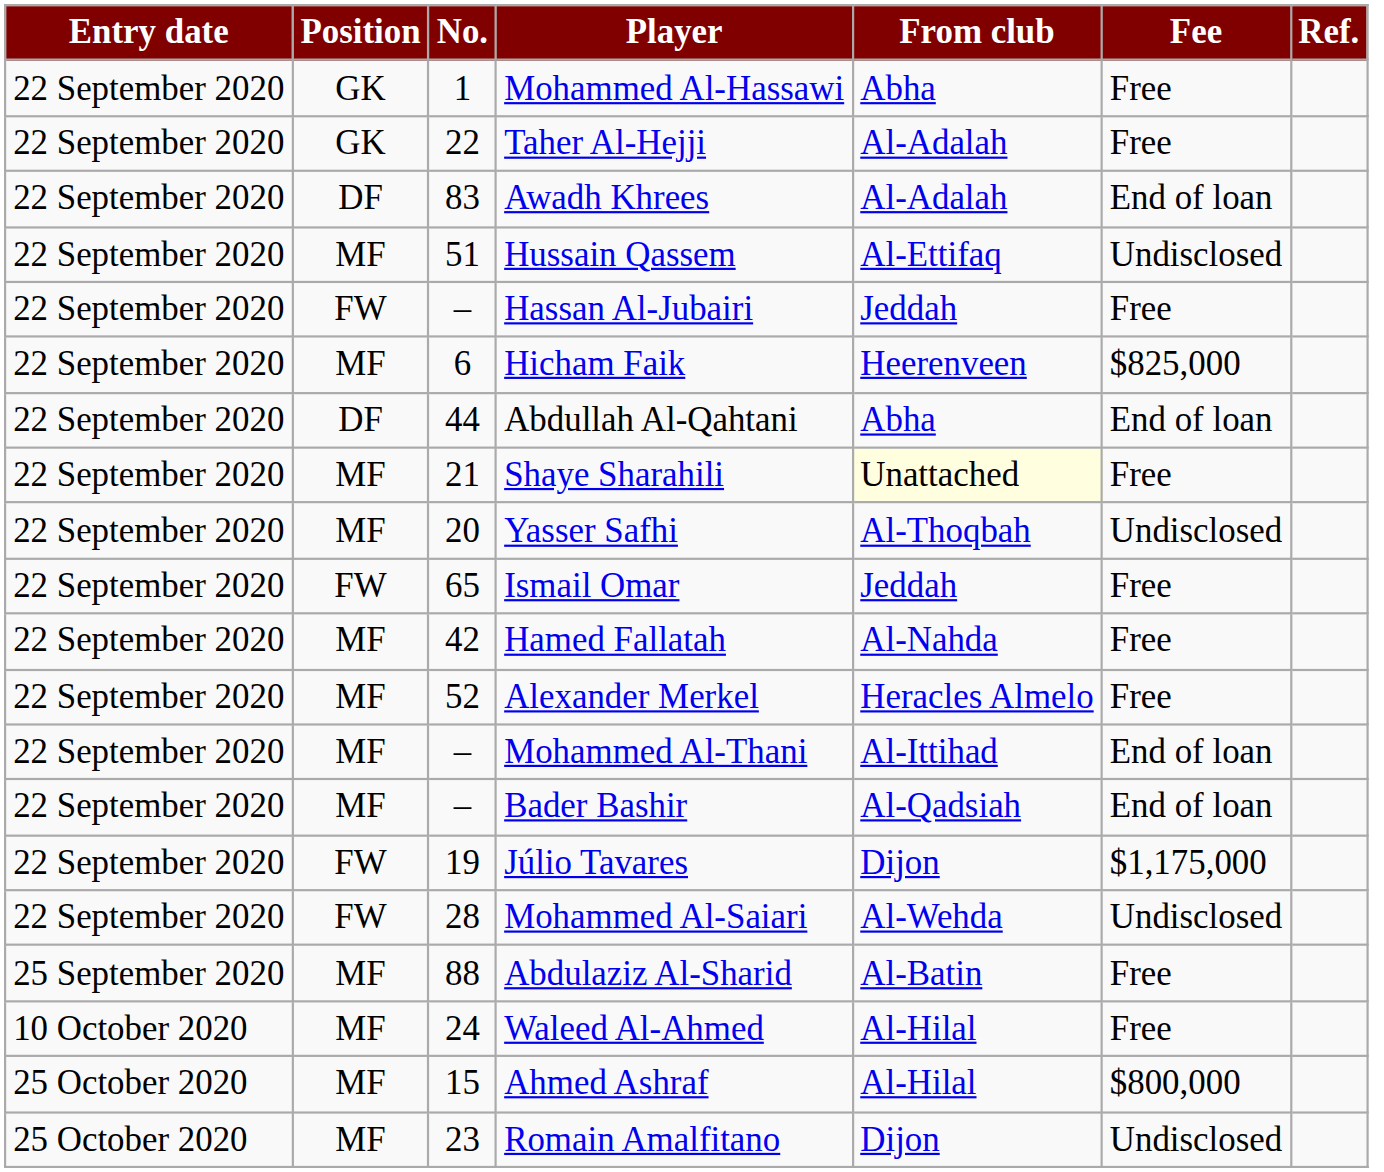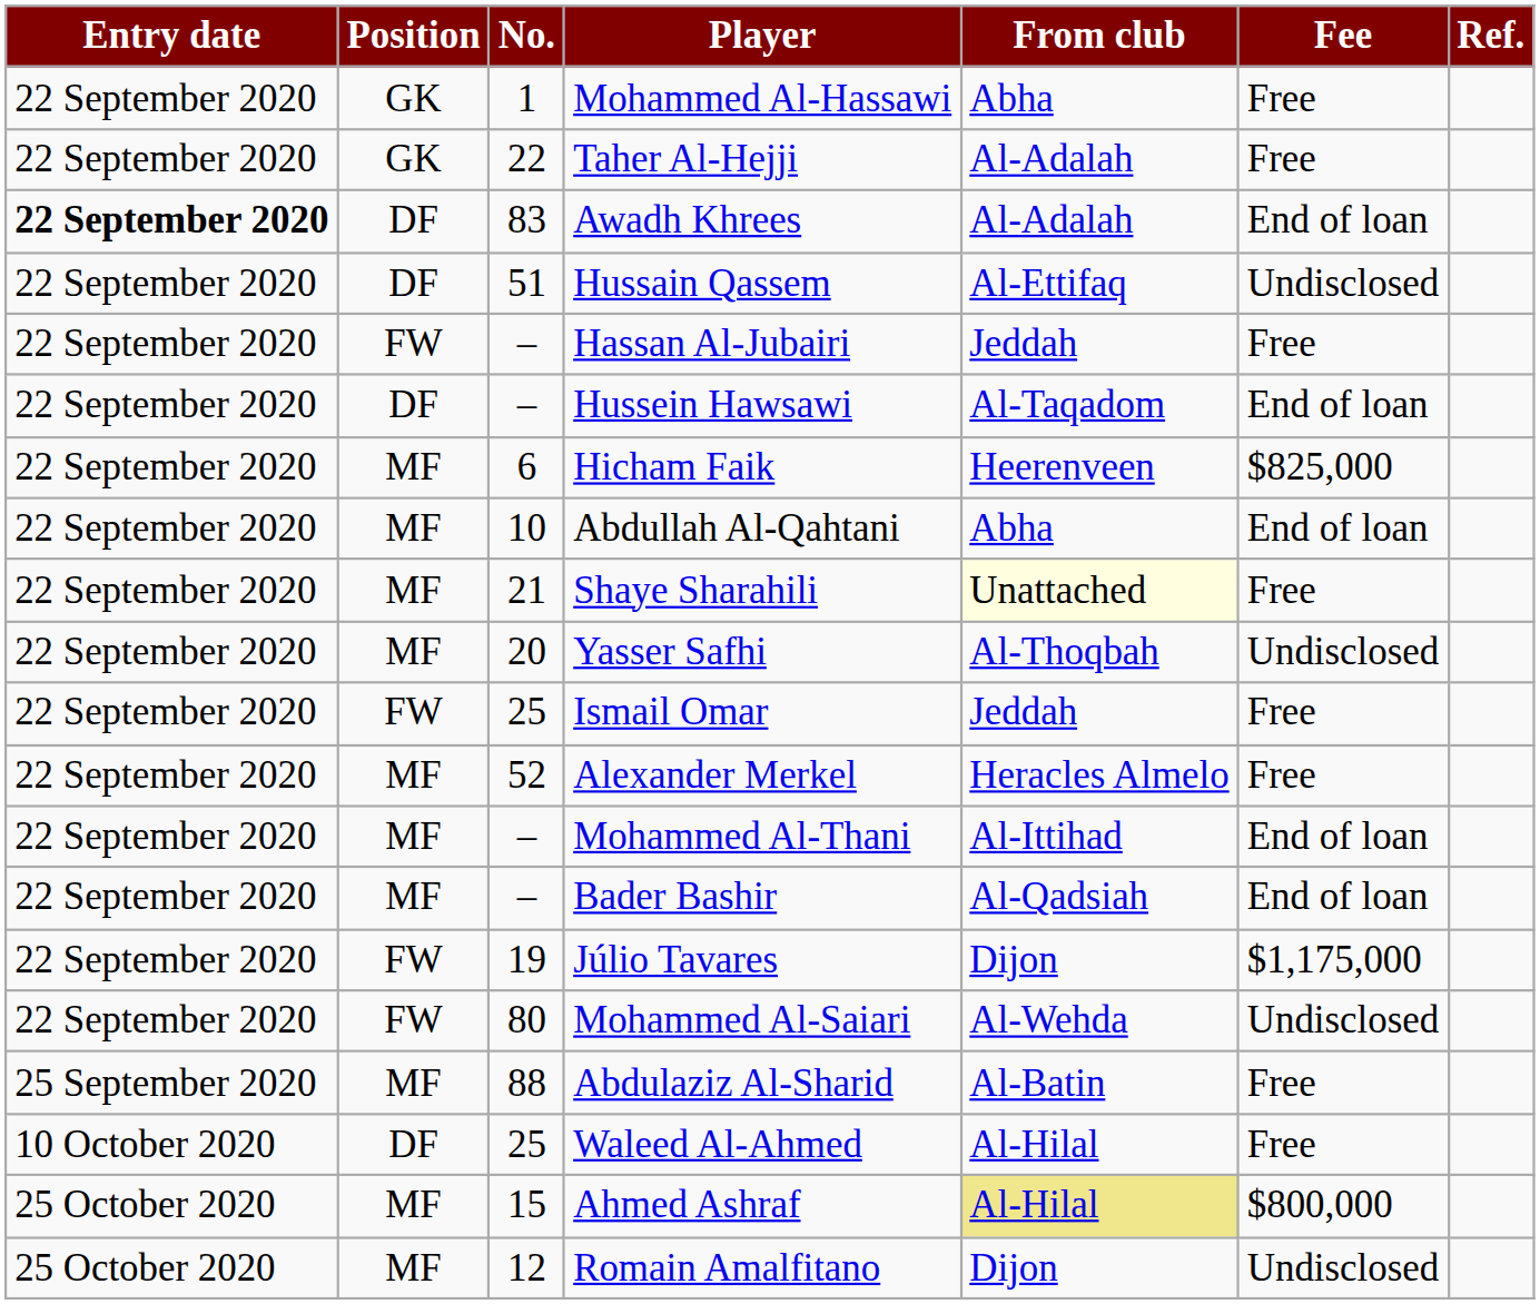 <table class="wikitable sortable">
 <tr>
 <th style="background:maroon; color:white;"><strong>Entry date</strong></th>
 <th style="background:maroon; color:white;"><strong>Position</strong></th>
 <th style="background:maroon; color:white;"><strong>No.</strong></th>
 <th style="background:maroon; color:white;"><strong>Player</strong></th>
 <th style="background:maroon; color:white;"><strong>From club</strong></th>
 <th style="background:maroon; color:white;"><strong>Fee</strong></th>
 <th style="background:maroon; color:white;"><strong>Ref.</strong></th>
 </tr>
 <tr>
 <td>22 September 2020</td>
 <td style="text-align:center;">GK</td>
 <td style="text-align:center;">1</td>
 <td style="text-align:left;"> <a href='#'>Mohammed Al-Hassawi</a></td>
 <td style="text-align:left;"> <a href='#'>Abha</a></td>
 <td>Free</td>
 <td></td>
 </tr>
 <tr>
 <td>22 September 2020</td>
 <td style="text-align:center;">GK</td>
 <td style="text-align:center;">22</td>
 <td style="text-align:left;"> <a href='#'>Taher Al-Hejji</a></td>
 <td style="text-align:left;"> <a href='#'>Al-Adalah</a></td>
 <td>Free</td>
 <td></td>
 </tr>
 <tr>
-<td>22 September 2020</td>
+<td><strong>22 September 2020</strong></td>
 <td style="text-align:center;">DF</td>
 <td style="text-align:center;">83</td>
 <td style="text-align:left;"> <a href='#'>Awadh Khrees</a></td>
 <td style="text-align:left;"> <a href='#'>Al-Adalah</a></td>
 <td>End of loan</td>
 <td></td>
 </tr>
 <tr>
 <td>22 September 2020</td>
-<td style="text-align:center;">MF</td>
+<td style="text-align:center;">DF</td>
 <td style="text-align:center;">51</td>
 <td style="text-align:left;"> <a href='#'>Hussain Qassem</a></td>
 <td style="text-align:left;"> <a href='#'>Al-Ettifaq</a></td>
 <td>Undisclosed</td>
 <td></td>
 </tr>
 <tr>
 <td>22 September 2020</td>
 <td style="text-align:center;">FW</td>
 <td style="text-align:center;">–</td>
 <td style="text-align:left;"> <a href='#'>Hassan Al-Jubairi</a></td>
 <td style="text-align:left;"> <a href='#'>Jeddah</a></td>
 <td>Free</td>
 <td></td>
 </tr>
 <tr>
 <td>22 September 2020</td>
+<td style="text-align:center;">DF</td>
+<td style="text-align:center;">–</td>
+<td style="text-align:left;"> <a href='#'>Hussein Hawsawi</a></td>
+<td style="text-align:left;"> <a href='#'>Al-Taqadom</a></td>
+<td>End of loan</td>
+<td></td>
+</tr>
+<tr>
+<td>22 September 2020</td>
 <td style="text-align:center;">MF</td>
 <td style="text-align:center;">6</td>
 <td style="text-align:left;"> <a href='#'>Hicham Faik</a></td>
 <td style="text-align:left;"> <a href='#'>Heerenveen</a></td>
 <td>$825,000</td>
 <td></td>
 </tr>
 <tr>
 <td>22 September 2020</td>
-<td style="text-align:center;">DF</td>
-<td style="text-align:center;">44</td>
+<td style="text-align:center;">MF</td>
+<td style="text-align:center;">10</td>
 <td style="text-align:left;"> Abdullah Al-Qahtani</td>
 <td style="text-align:left;"> <a href='#'>Abha</a></td>
 <td>End of loan</td>
 <td></td>
 </tr>
 <tr>
 <td>22 September 2020</td>
 <td style="text-align:center;">MF</td>
 <td style="text-align:center;">21</td>
 <td style="text-align:left;"> <a href='#'>Shaye Sharahili</a></td>
 <td style="background: lightyellow; text-align:left;">Unattached</td>
 <td>Free</td>
 <td></td>
 </tr>
 <tr>
 <td>22 September 2020</td>
 <td style="text-align:center;">MF</td>
 <td style="text-align:center;">20</td>
 <td style="text-align:left;"> <a href='#'>Yasser Safhi</a></td>
 <td style="text-align:left;"> <a href='#'>Al-Thoqbah</a></td>
 <td>Undisclosed</td>
 <td></td>
 </tr>
 <tr>
 <td>22 September 2020</td>
 <td style="text-align:center;">FW</td>
-<td style="text-align:center;">65</td>
+<td style="text-align:center;">25</td>
 <td style="text-align:left;"> <a href='#'>Ismail Omar</a></td>
 <td style="text-align:left;"> <a href='#'>Jeddah</a></td>
-<td>Free</td>
-<td></td>
-</tr>
-<tr>
-<td>22 September 2020</td>
-<td style="text-align:center;">MF</td>
-<td style="text-align:center;">42</td>
-<td style="text-align:left;"> <a href='#'>Hamed Fallatah</a></td>
-<td style="text-align:left;"> <a href='#'>Al-Nahda</a></td>
 <td>Free</td>
 <td></td>
 </tr>
 <tr>
 <td>22 September 2020</td>
 <td style="text-align:center;">MF</td>
 <td style="text-align:center;">52</td>
 <td style="text-align:left;"> <a href='#'>Alexander Merkel</a></td>
 <td style="text-align:left;"> <a href='#'>Heracles Almelo</a></td>
 <td>Free</td>
 <td></td>
 </tr>
 <tr>
 <td>22 September 2020</td>
 <td style="text-align:center;">MF</td>
 <td style="text-align:center;">–</td>
 <td style="text-align:left;"> <a href='#'>Mohammed Al-Thani</a></td>
 <td style="text-align:left;"> <a href='#'>Al-Ittihad</a></td>
 <td>End of loan</td>
 <td></td>
 </tr>
 <tr>
 <td>22 September 2020</td>
 <td style="text-align:center;">MF</td>
 <td style="text-align:center;">–</td>
 <td style="text-align:left;"> <a href='#'>Bader Bashir</a></td>
 <td style="text-align:left;"> <a href='#'>Al-Qadsiah</a></td>
 <td>End of loan</td>
 <td></td>
 </tr>
 <tr>
 <td>22 September 2020</td>
 <td style="text-align:center;">FW</td>
 <td style="text-align:center;">19</td>
 <td style="text-align:left;"> <a href='#'>Júlio Tavares</a></td>
 <td style="text-align:left;"> <a href='#'>Dijon</a></td>
 <td>$1,175,000</td>
 <td></td>
 </tr>
 <tr>
 <td>22 September 2020</td>
 <td style="text-align:center;">FW</td>
-<td style="text-align:center;">28</td>
+<td style="text-align:center;">80</td>
 <td style="text-align:left;"> <a href='#'>Mohammed Al-Saiari</a></td>
 <td style="text-align:left;"> <a href='#'>Al-Wehda</a></td>
 <td>Undisclosed</td>
 <td></td>
 </tr>
 <tr>
 <td>25 September 2020</td>
 <td style="text-align:center;">MF</td>
 <td style="text-align:center;">88</td>
 <td style="text-align:left;"> <a href='#'>Abdulaziz Al-Sharid</a></td>
 <td style="text-align:left;"> <a href='#'>Al-Batin</a></td>
 <td>Free</td>
 <td></td>
 </tr>
 <tr>
 <td>10 October 2020</td>
-<td style="text-align:center;">MF</td>
-<td style="text-align:center;">24</td>
+<td style="text-align:center;">DF</td>
+<td style="text-align:center;">25</td>
 <td style="text-align:left;"> <a href='#'>Waleed Al-Ahmed</a></td>
 <td style="text-align:left;"> <a href='#'>Al-Hilal</a></td>
 <td>Free</td>
 <td></td>
 </tr>
 <tr>
 <td>25 October 2020</td>
 <td style="text-align:center;">MF</td>
 <td style="text-align:center;">15</td>
 <td style="text-align:left;"> <a href='#'>Ahmed Ashraf</a></td>
-<td style="text-align:left;"> <a href='#'>Al-Hilal</a></td>
+<td style="background: khaki; text-align:left;"> <a href='#'>Al-Hilal</a></td>
 <td>$800,000</td>
 <td></td>
 </tr>
 <tr>
 <td>25 October 2020</td>
 <td style="text-align:center;">MF</td>
-<td style="text-align:center;">23</td>
+<td style="text-align:center;">12</td>
 <td style="text-align:left;"> <a href='#'>Romain Amalfitano</a></td>
 <td style="text-align:left;"> <a href='#'>Dijon</a></td>
 <td>Undisclosed</td>
 <td></td>
 </tr>
 <tr>
 </tr>
 </table>
